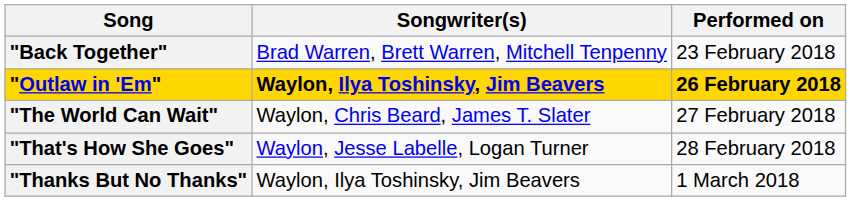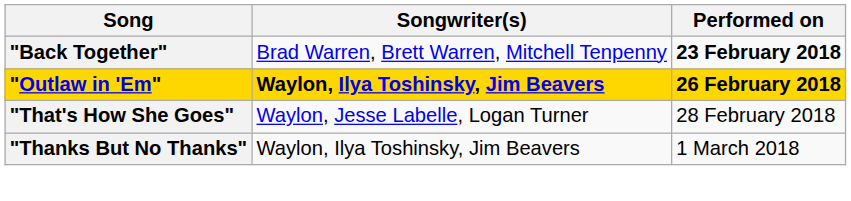 <table class="sortable wikitable plainrowheaders" style="margin: 1em auto 1em auto">
 <tr>
 <th>Song</th>
 <th>Songwriter(s)</th>
 <th>Performed on</th>
 </tr>
 <tr>
 <th scope="row" style="text-align:left">"Back Together"</th>
 <td><a href='#'>Brad Warren</a>, <a href='#'>Brett Warren</a>, <a href='#'>Mitchell Tenpenny</a></td>
-<td>23 February 2018</td>
+<td><strong>23 February 2018</strong></td>
 </tr>
 <tr style="font-weight:bold; background:gold">
 <th scope="row" style="text-align:left; font-weight:bold; background:gold;">"<a href='#'>Outlaw in 'Em</a>"</th>
 <td>Waylon, <a href='#'>Ilya Toshinsky</a>, <a href='#'>Jim Beavers</a></td>
 <td>26 February 2018</td>
-</tr>
-<tr>
-<th scope="row" style="text-align:left">"The World Can Wait"</th>
-<td>Waylon, <a href='#'>Chris Beard</a>, <a href='#'>James T. Slater</a></td>
-<td>27 February 2018</td>
 </tr>
 <tr>
 <th scope="row" style="text-align:left">"That's How She Goes"</th>
 <td><a href='#'>Waylon</a>, <a href='#'>Jesse Labelle</a>, Logan Turner</td>
 <td>28 February 2018</td>
 </tr>
 <tr>
 <th scope="row" style="text-align:left">"Thanks But No Thanks"</th>
 <td>Waylon, Ilya Toshinsky, Jim Beavers</td>
 <td>1 March 2018</td>
 </tr>
 </table>
